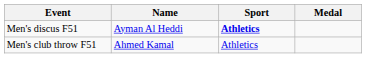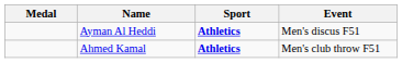 <table class="wikitable">
 <tr>
-<th style="width:10em">Event</th>
+<th style="width:6em">Medal</th>
 <th style="width:10em">Name</th>
 <th style="width:7em">Sport</th>
-<th style="width:6em">Medal</th>
+<th style="width:10em">Event</th>
 </tr>
 <tr>
-<td>Men's discus F51</td>
+<td></td>
 <td><a href='#'>Ayman Al Heddi</a></td>
 <td><strong><a href='#'>Athletics</a></strong></td>
-<td></td>
+<td>Men's discus F51</td>
 </tr>
 <tr>
+<td></td>
+<td><a href='#'>Ahmed Kamal</a></td>
+<td><strong><a href='#'>Athletics</a></strong></td>
 <td>Men's club throw F51</td>
-<td><a href='#'>Ahmed Kamal</a></td>
-<td><a href='#'>Athletics</a></td>
-<td></td>
 </tr>
 </table>
